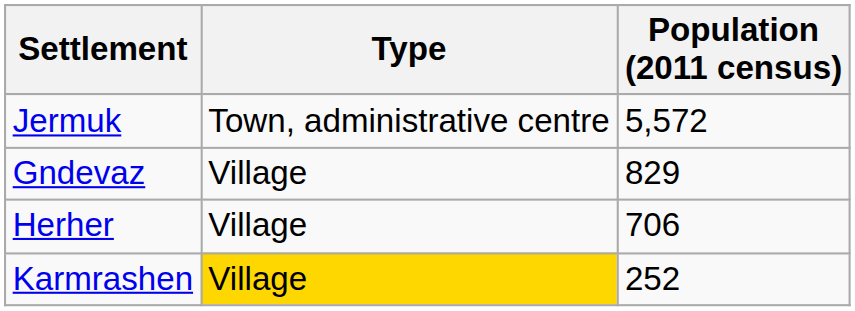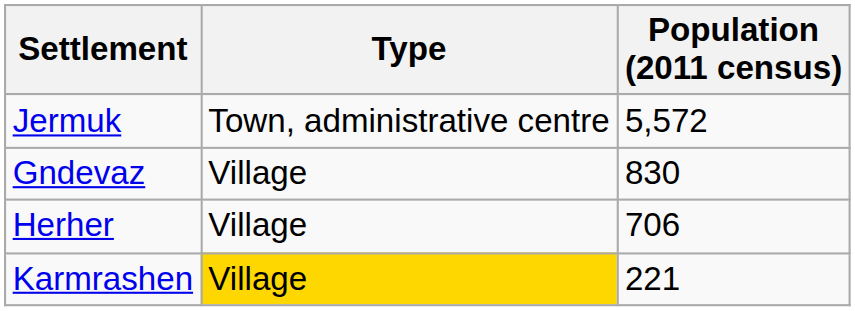 <table class="wikitable sortable">
 <tr>
 <th>Settlement</th>
 <th>Type</th>
 <th>Population<br>(2011 census)</th>
 </tr>
 <tr>
 <td><a href='#'>Jermuk</a></td>
 <td>Town, administrative centre</td>
 <td>5,572</td>
 </tr>
 <tr>
 <td><a href='#'>Gndevaz</a></td>
 <td>Village</td>
-<td>829</td>
+<td>830</td>
 </tr>
 <tr>
 <td><a href='#'>Herher</a></td>
 <td>Village</td>
 <td>706</td>
 </tr>
 <tr>
 <td><a href='#'>Karmrashen</a></td>
 <td style="background: gold;">Village</td>
-<td>252</td>
+<td>221</td>
 </tr>
 </table>
